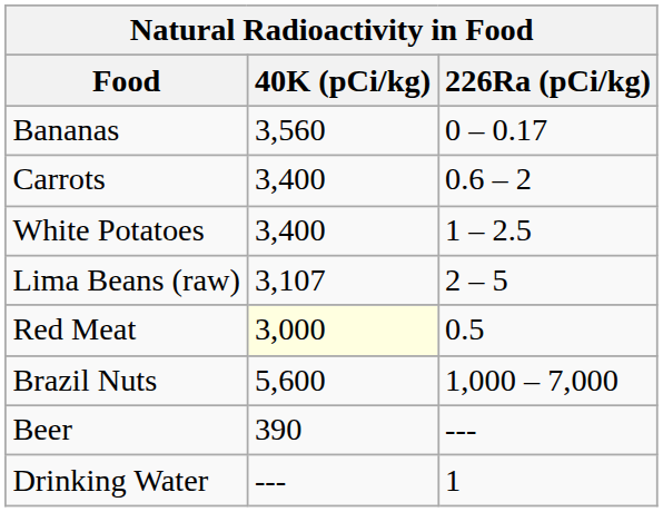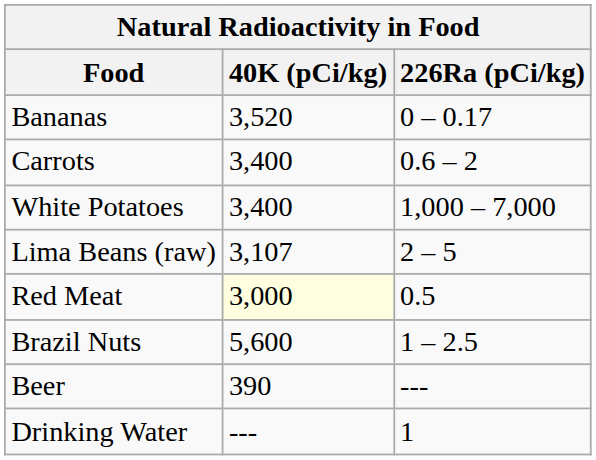 <table class="wikitable">
 <tr>
 <th colspan="3">Natural Radioactivity in Food</th>
 </tr>
 <tr>
 <th>Food</th>
 <th>40K (pCi/kg)</th>
 <th>226Ra (pCi/kg)</th>
 </tr>
 <tr>
 <td>Bananas</td>
-<td>3,560</td>
+<td>3,520</td>
 <td>0 – 0.17</td>
 </tr>
 <tr>
 <td>Carrots</td>
 <td>3,400</td>
 <td>0.6 – 2</td>
 </tr>
 <tr>
 <td>White Potatoes</td>
 <td>3,400</td>
-<td>1 – 2.5</td>
+<td>1,000 – 7,000</td>
 </tr>
 <tr>
 <td>Lima Beans (raw)</td>
 <td>3,107</td>
 <td>2 – 5</td>
 </tr>
 <tr>
 <td>Red Meat</td>
 <td style="background: lightyellow;">3,000</td>
 <td>0.5</td>
 </tr>
 <tr>
 <td>Brazil Nuts</td>
 <td>5,600</td>
-<td>1,000 – 7,000</td>
+<td>1 – 2.5</td>
 </tr>
 <tr>
 <td>Beer</td>
 <td>390</td>
 <td>---</td>
 </tr>
 <tr>
 <td>Drinking Water</td>
 <td>---</td>
 <td>1</td>
 </tr>
 </table>
